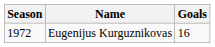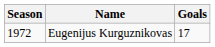 <table class="wikitable">
 <tr>
 <th>Season</th>
 <th>Name</th>
 <th>Goals</th>
 </tr>
 <tr>
 <td>1972</td>
 <td> Eugenijus Kurguznikovas</td>
-<td>16</td>
+<td>17</td>
 </tr>
 </table>
